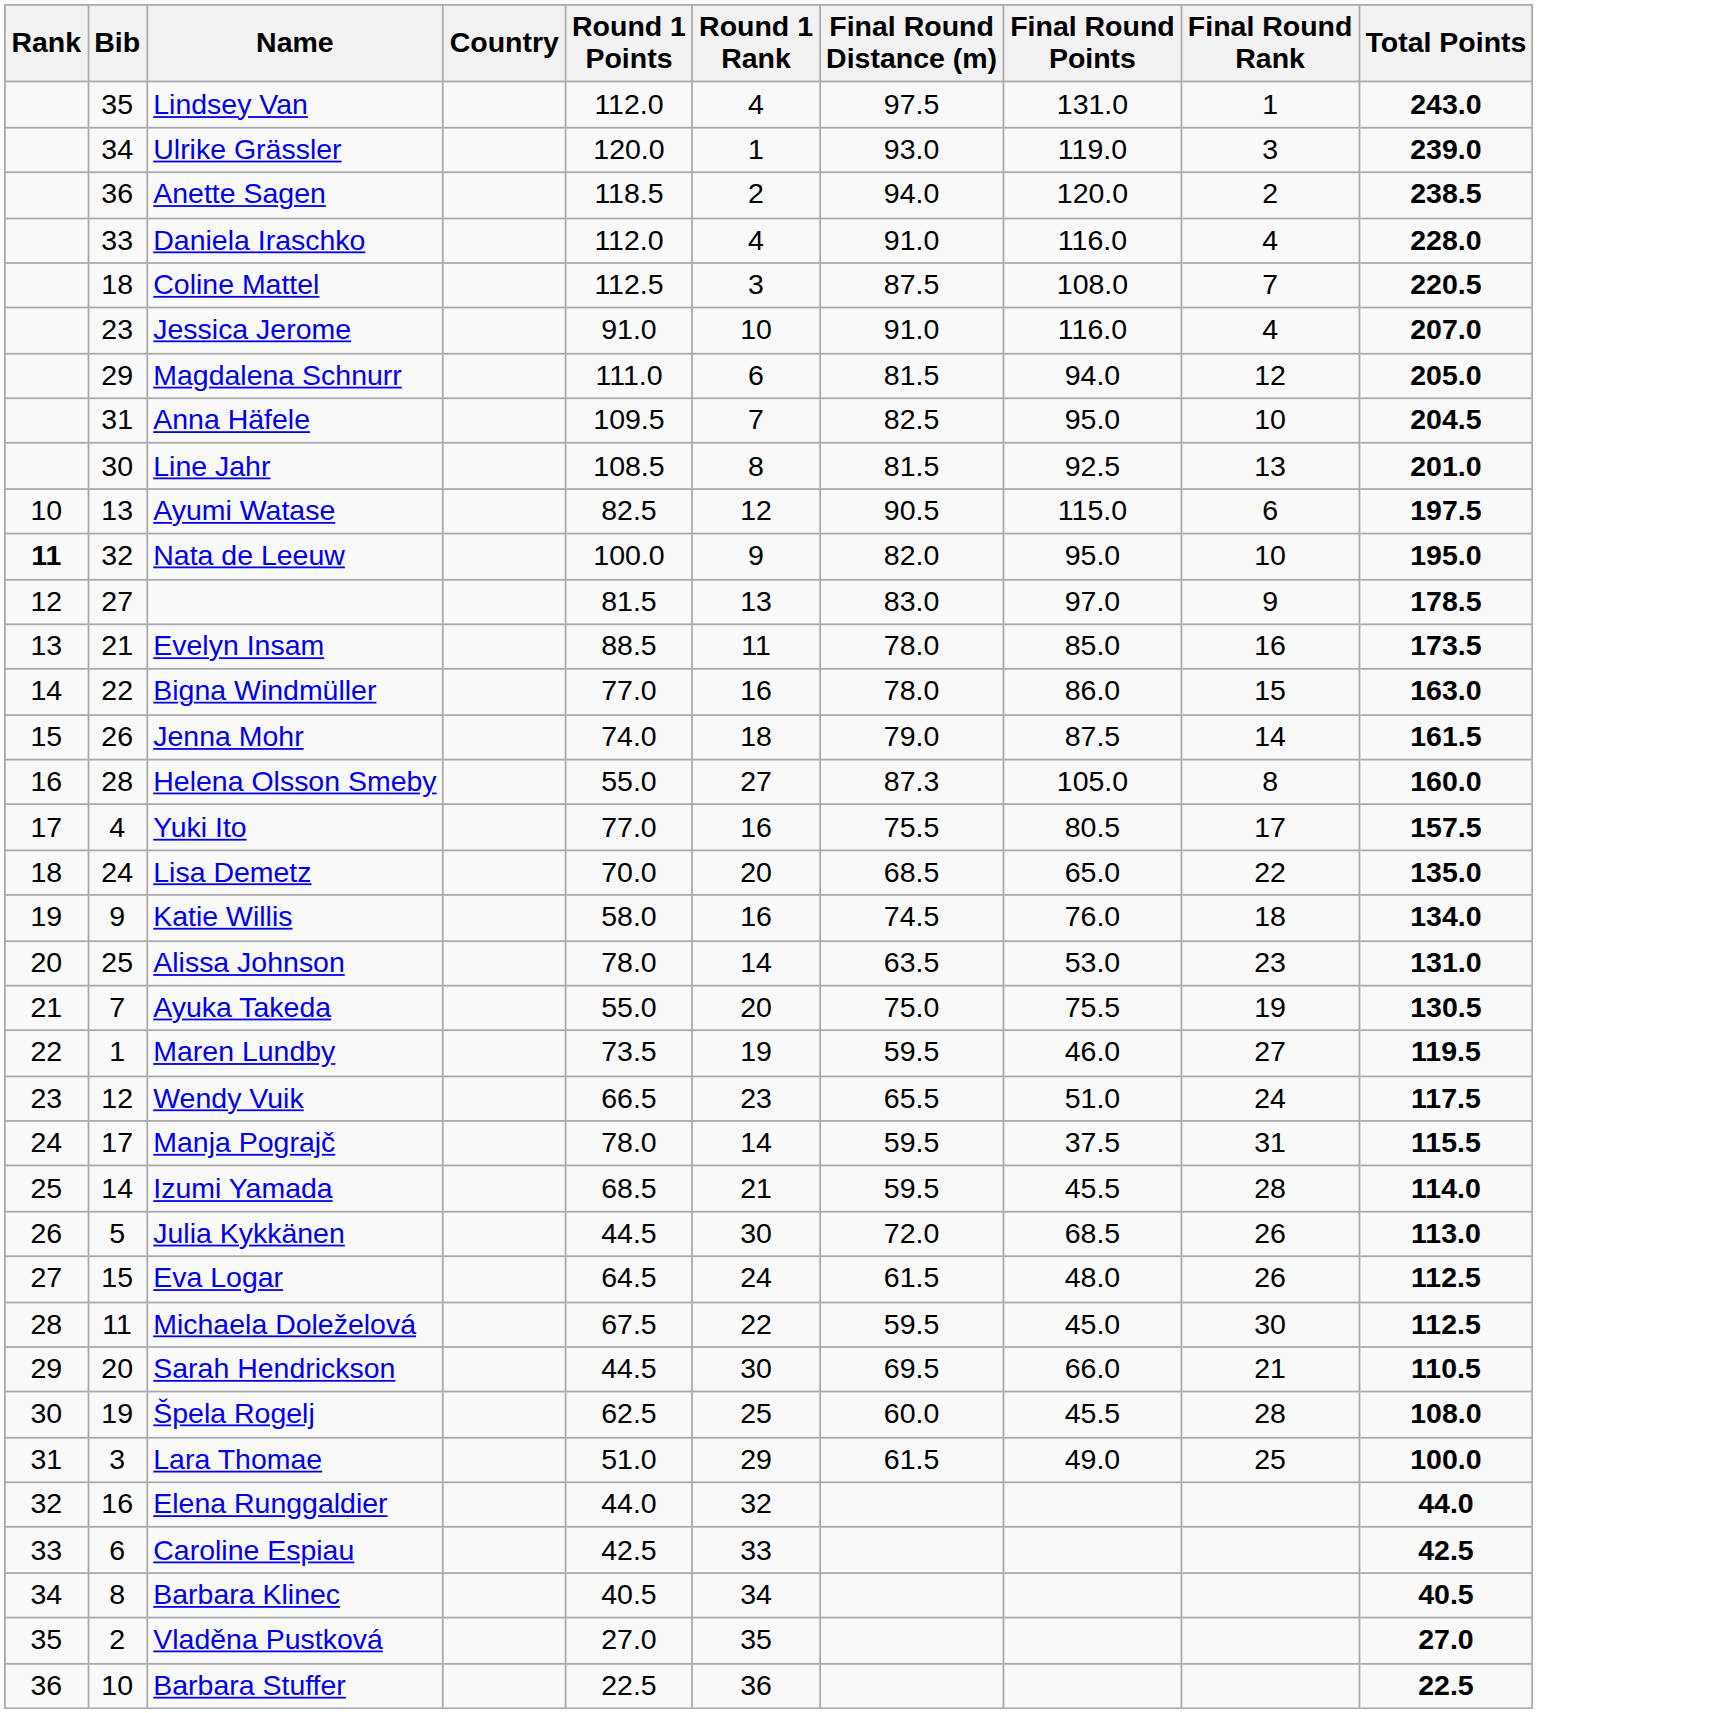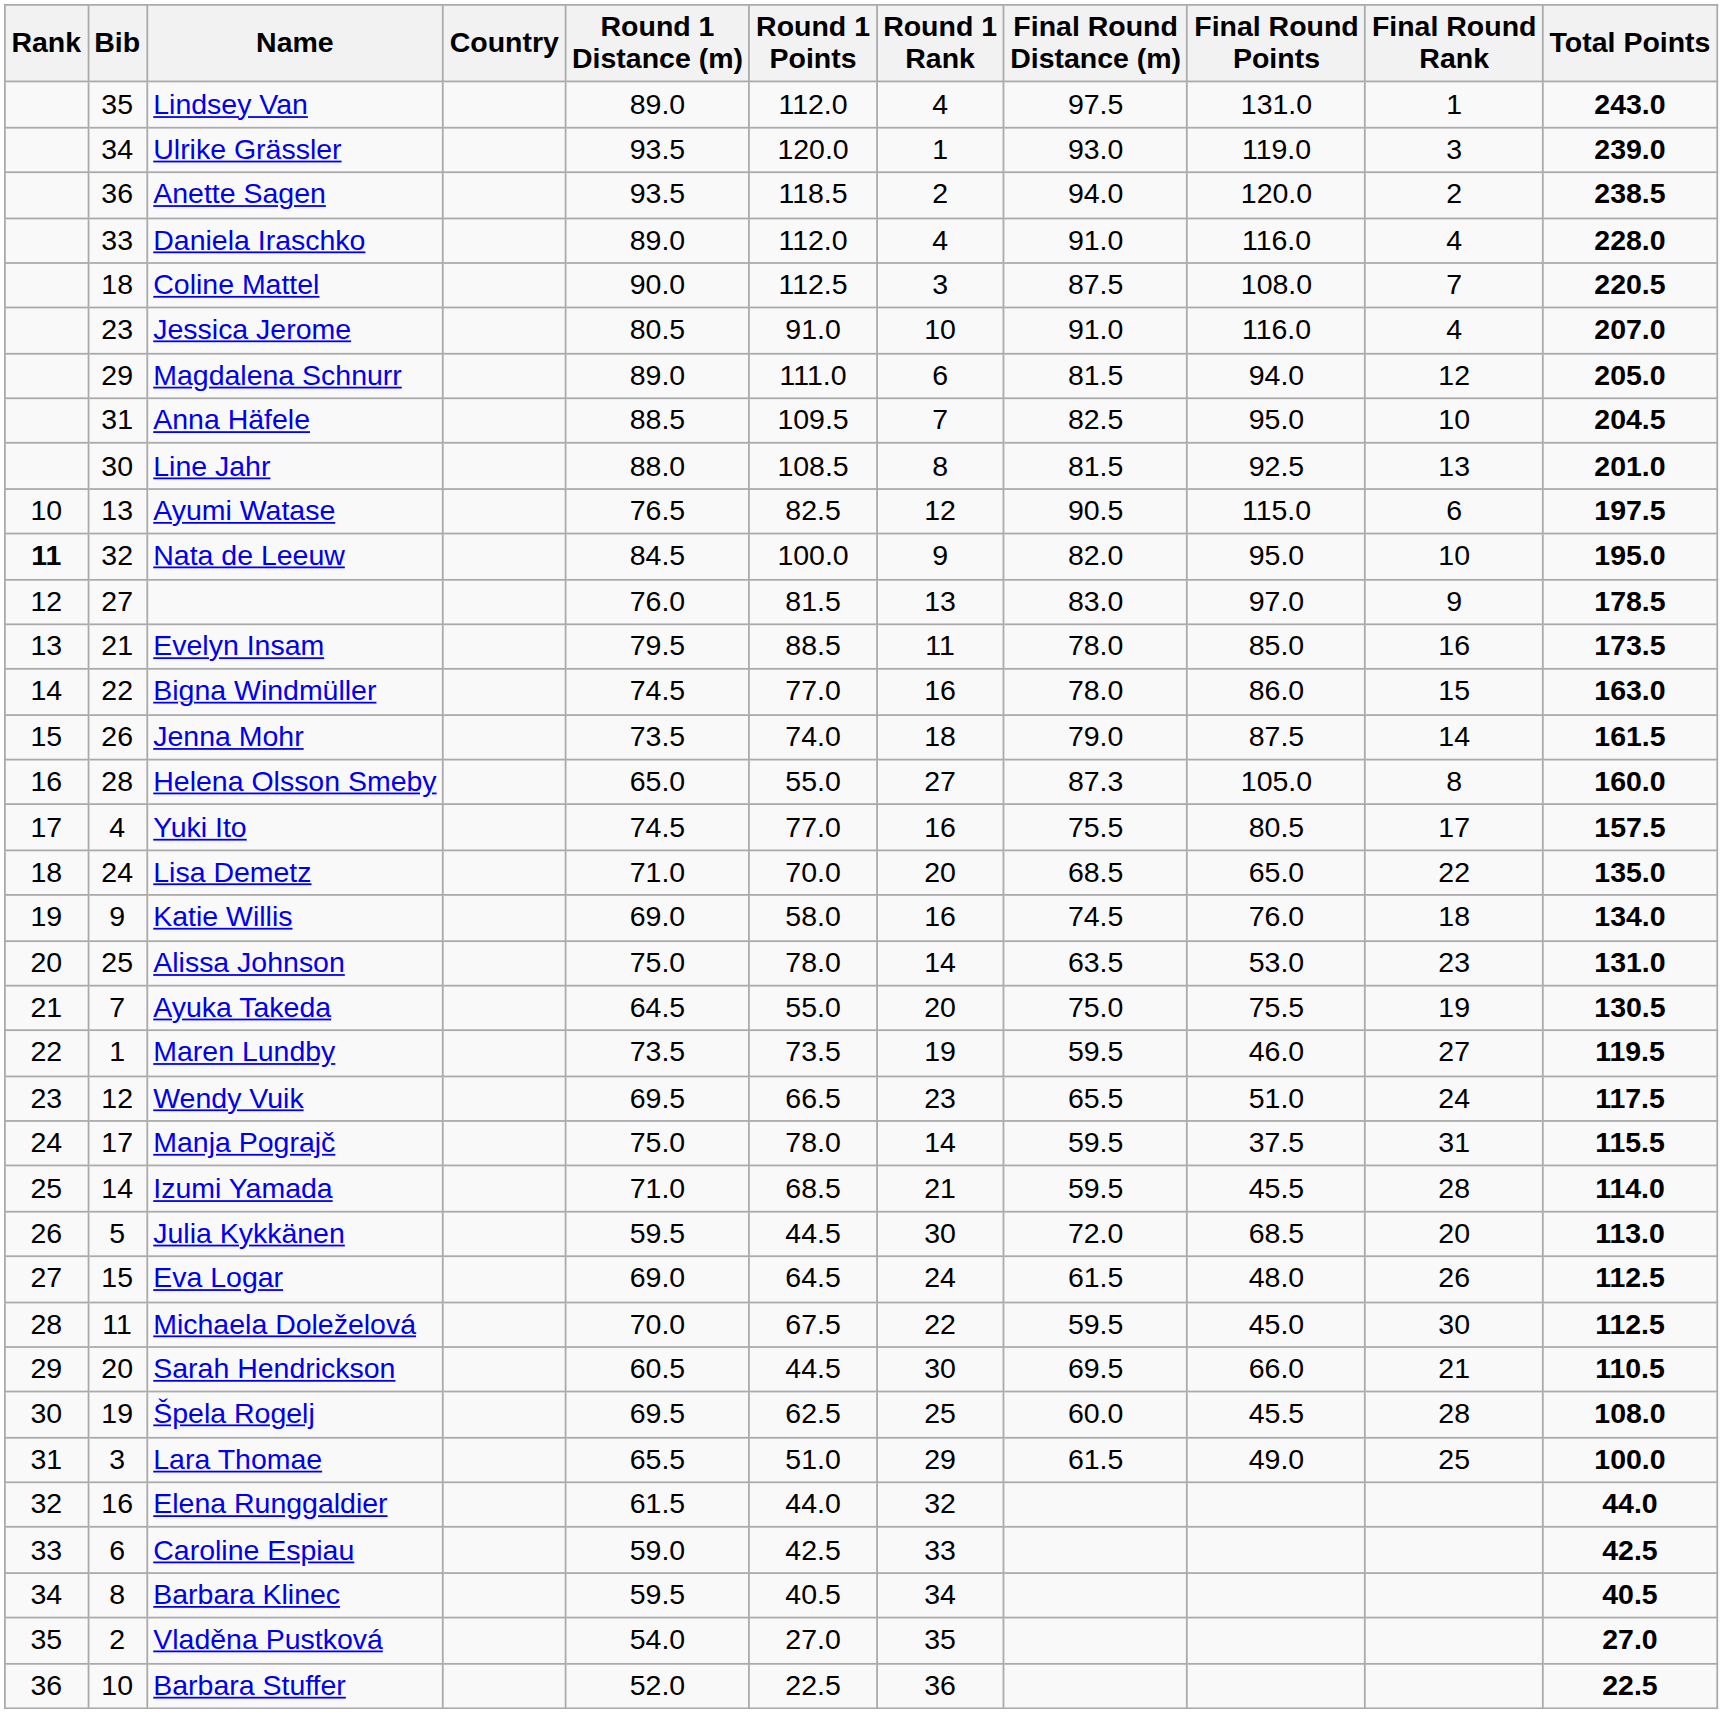 <table class="wikitable sortable" style="text-align:center">
 <tr>
 <th>Rank</th>
 <th>Bib</th>
 <th>Name</th>
 <th>Country</th>
+<th>Round 1<br>Distance (m)</th>
 <th>Round 1<br>Points</th>
 <th>Round 1<br>Rank</th>
 <th>Final Round <br>Distance (m)</th>
 <th>Final Round <br>Points</th>
 <th>Final Round<br> Rank</th>
 <th>Total Points</th>
 </tr>
 <tr>
 <td></td>
 <td>35</td>
 <td align=left><a href='#'>Lindsey Van</a></td>
 <td align=left></td>
+<td>89.0</td>
 <td>112.0</td>
 <td>4</td>
 <td>97.5</td>
 <td>131.0</td>
 <td>1</td>
 <td><strong>243.0</strong></td>
 </tr>
 <tr>
 <td></td>
 <td>34</td>
 <td align=left><a href='#'>Ulrike Grässler</a></td>
 <td align=left></td>
+<td>93.5</td>
 <td>120.0</td>
 <td>1</td>
 <td>93.0</td>
 <td>119.0</td>
 <td>3</td>
 <td><strong>239.0</strong></td>
 </tr>
 <tr>
 <td></td>
 <td>36</td>
 <td align=left><a href='#'>Anette Sagen</a></td>
 <td align=left></td>
+<td>93.5</td>
 <td>118.5</td>
 <td>2</td>
 <td>94.0</td>
 <td>120.0</td>
 <td>2</td>
 <td><strong>238.5</strong></td>
 </tr>
 <tr>
 <td></td>
 <td>33</td>
 <td align=left><a href='#'>Daniela Iraschko</a></td>
 <td align=left></td>
+<td>89.0</td>
 <td>112.0</td>
 <td>4</td>
 <td>91.0</td>
 <td>116.0</td>
 <td>4</td>
 <td><strong>228.0</strong></td>
 </tr>
 <tr>
 <td></td>
 <td>18</td>
 <td align=left><a href='#'>Coline Mattel</a></td>
 <td align=left></td>
+<td>90.0</td>
 <td>112.5</td>
 <td>3</td>
 <td>87.5</td>
 <td>108.0</td>
 <td>7</td>
 <td><strong>220.5</strong></td>
 </tr>
 <tr>
 <td></td>
 <td>23</td>
 <td align=left><a href='#'>Jessica Jerome</a></td>
 <td align=left></td>
+<td>80.5</td>
 <td>91.0</td>
 <td>10</td>
 <td>91.0</td>
 <td>116.0</td>
 <td>4</td>
 <td><strong>207.0</strong></td>
 </tr>
 <tr>
 <td></td>
 <td>29</td>
 <td align=left><a href='#'>Magdalena Schnurr</a></td>
 <td align=left></td>
+<td>89.0</td>
 <td>111.0</td>
 <td>6</td>
 <td>81.5</td>
 <td>94.0</td>
 <td>12</td>
 <td><strong>205.0</strong></td>
 </tr>
 <tr>
 <td></td>
 <td>31</td>
 <td align=left><a href='#'>Anna Häfele</a></td>
 <td align=left></td>
+<td>88.5</td>
 <td>109.5</td>
 <td>7</td>
 <td>82.5</td>
 <td>95.0</td>
 <td>10</td>
 <td><strong>204.5</strong></td>
 </tr>
 <tr>
 <td></td>
 <td>30</td>
 <td align=left><a href='#'>Line Jahr</a></td>
 <td align=left></td>
+<td>88.0</td>
 <td>108.5</td>
 <td>8</td>
 <td>81.5</td>
 <td>92.5</td>
 <td>13</td>
 <td><strong>201.0</strong></td>
 </tr>
 <tr>
 <td>10</td>
 <td>13</td>
 <td align=left><a href='#'>Ayumi Watase</a></td>
 <td align=left></td>
+<td>76.5</td>
 <td>82.5</td>
 <td>12</td>
 <td>90.5</td>
 <td>115.0</td>
 <td>6</td>
 <td><strong>197.5</strong></td>
 </tr>
 <tr>
 <td><strong>11</strong></td>
 <td>32</td>
 <td align=left><a href='#'>Nata de Leeuw</a></td>
 <td align=left></td>
+<td>84.5</td>
 <td>100.0</td>
 <td>9</td>
 <td>82.0</td>
 <td>95.0</td>
 <td>10</td>
 <td><strong>195.0</strong></td>
 </tr>
 <tr>
 <td>12</td>
 <td>27</td>
 <td align=left></td>
 <td align=left></td>
+<td>76.0</td>
 <td>81.5</td>
 <td>13</td>
 <td>83.0</td>
 <td>97.0</td>
 <td>9</td>
 <td><strong>178.5</strong></td>
 </tr>
 <tr>
 <td>13</td>
 <td>21</td>
 <td align=left><a href='#'>Evelyn Insam</a></td>
 <td align=left></td>
+<td>79.5</td>
 <td>88.5</td>
 <td>11</td>
 <td>78.0</td>
 <td>85.0</td>
 <td>16</td>
 <td><strong>173.5</strong></td>
 </tr>
 <tr>
 <td>14</td>
 <td>22</td>
 <td align=left><a href='#'>Bigna Windmüller</a></td>
 <td align=left></td>
+<td>74.5</td>
 <td>77.0</td>
 <td>16</td>
 <td>78.0</td>
 <td>86.0</td>
 <td>15</td>
 <td><strong>163.0</strong></td>
 </tr>
 <tr>
 <td>15</td>
 <td>26</td>
 <td align=left><a href='#'>Jenna Mohr</a></td>
 <td align=left></td>
+<td>73.5</td>
 <td>74.0</td>
 <td>18</td>
 <td>79.0</td>
 <td>87.5</td>
 <td>14</td>
 <td><strong>161.5</strong></td>
 </tr>
 <tr>
 <td>16</td>
 <td>28</td>
 <td align=left><a href='#'>Helena Olsson Smeby</a></td>
 <td align=left></td>
+<td>65.0</td>
 <td>55.0</td>
 <td>27</td>
 <td>87.3</td>
 <td>105.0</td>
 <td>8</td>
 <td><strong>160.0</strong></td>
 </tr>
 <tr>
 <td>17</td>
 <td>4</td>
 <td align=left><a href='#'>Yuki Ito</a></td>
 <td align=left></td>
+<td>74.5</td>
 <td>77.0</td>
 <td>16</td>
 <td>75.5</td>
 <td>80.5</td>
 <td>17</td>
 <td><strong>157.5</strong></td>
 </tr>
 <tr>
 <td>18</td>
 <td>24</td>
 <td align=left><a href='#'>Lisa Demetz</a></td>
 <td align=left></td>
+<td>71.0</td>
 <td>70.0</td>
 <td>20</td>
 <td>68.5</td>
 <td>65.0</td>
 <td>22</td>
 <td><strong>135.0</strong></td>
 </tr>
 <tr>
 <td>19</td>
 <td>9</td>
 <td align=left><a href='#'>Katie Willis</a></td>
 <td align=left></td>
+<td>69.0</td>
 <td>58.0</td>
 <td>16</td>
 <td>74.5</td>
 <td>76.0</td>
 <td>18</td>
 <td><strong>134.0</strong></td>
 </tr>
 <tr>
 <td>20</td>
 <td>25</td>
 <td align=left><a href='#'>Alissa Johnson</a></td>
 <td align=left></td>
+<td>75.0</td>
 <td>78.0</td>
 <td>14</td>
 <td>63.5</td>
 <td>53.0</td>
 <td>23</td>
 <td><strong>131.0</strong></td>
 </tr>
 <tr>
 <td>21</td>
 <td>7</td>
 <td align=left><a href='#'>Ayuka Takeda</a></td>
 <td align=left></td>
+<td>64.5</td>
 <td>55.0</td>
 <td>20</td>
 <td>75.0</td>
 <td>75.5</td>
 <td>19</td>
 <td><strong>130.5</strong></td>
 </tr>
 <tr>
 <td>22</td>
 <td>1</td>
 <td align=left><a href='#'>Maren Lundby</a></td>
 <td align=left></td>
 <td>73.5</td>
+<td>73.5</td>
 <td>19</td>
 <td>59.5</td>
 <td>46.0</td>
 <td>27</td>
 <td><strong>119.5</strong></td>
 </tr>
 <tr>
 <td>23</td>
 <td>12</td>
 <td align=left><a href='#'>Wendy Vuik</a></td>
 <td align=left></td>
+<td>69.5</td>
 <td>66.5</td>
 <td>23</td>
 <td>65.5</td>
 <td>51.0</td>
 <td>24</td>
 <td><strong>117.5</strong></td>
 </tr>
 <tr>
 <td>24</td>
 <td>17</td>
 <td align=left><a href='#'>Manja Pograjč</a></td>
 <td align=left></td>
+<td>75.0</td>
 <td>78.0</td>
 <td>14</td>
 <td>59.5</td>
 <td>37.5</td>
 <td>31</td>
 <td><strong>115.5</strong></td>
 </tr>
 <tr>
 <td>25</td>
 <td>14</td>
 <td align=left><a href='#'>Izumi Yamada</a></td>
 <td align=left></td>
+<td>71.0</td>
 <td>68.5</td>
 <td>21</td>
 <td>59.5</td>
 <td>45.5</td>
 <td>28</td>
 <td><strong>114.0</strong></td>
 </tr>
 <tr>
 <td>26</td>
 <td>5</td>
 <td align=left><a href='#'>Julia Kykkänen</a></td>
 <td align=left></td>
+<td>59.5</td>
 <td>44.5</td>
 <td>30</td>
 <td>72.0</td>
 <td>68.5</td>
-<td>26</td>
+<td>20</td>
 <td><strong>113.0</strong></td>
 </tr>
 <tr>
 <td>27</td>
 <td>15</td>
 <td align=left><a href='#'>Eva Logar</a></td>
 <td align=left></td>
+<td>69.0</td>
 <td>64.5</td>
 <td>24</td>
 <td>61.5</td>
 <td>48.0</td>
 <td>26</td>
 <td><strong>112.5</strong></td>
 </tr>
 <tr>
 <td>28</td>
 <td>11</td>
 <td align=left><a href='#'>Michaela Doleželová</a></td>
 <td align=left></td>
+<td>70.0</td>
 <td>67.5</td>
 <td>22</td>
 <td>59.5</td>
 <td>45.0</td>
 <td>30</td>
 <td><strong>112.5</strong></td>
 </tr>
 <tr>
 <td>29</td>
 <td>20</td>
 <td align=left><a href='#'>Sarah Hendrickson</a></td>
 <td align=left></td>
+<td>60.5</td>
 <td>44.5</td>
 <td>30</td>
 <td>69.5</td>
 <td>66.0</td>
 <td>21</td>
 <td><strong>110.5</strong></td>
 </tr>
 <tr>
 <td>30</td>
 <td>19</td>
 <td align=left><a href='#'>Špela Rogelj</a></td>
 <td align=left></td>
+<td>69.5</td>
 <td>62.5</td>
 <td>25</td>
 <td>60.0</td>
 <td>45.5</td>
 <td>28</td>
 <td><strong>108.0</strong></td>
 </tr>
 <tr>
 <td>31</td>
 <td>3</td>
 <td align=left><a href='#'>Lara Thomae</a></td>
 <td align=left></td>
+<td>65.5</td>
 <td>51.0</td>
 <td>29</td>
 <td>61.5</td>
 <td>49.0</td>
 <td>25</td>
 <td><strong>100.0</strong></td>
 </tr>
 <tr>
 <td>32</td>
 <td>16</td>
 <td align=left><a href='#'>Elena Runggaldier</a></td>
 <td align=left></td>
+<td>61.5</td>
 <td>44.0</td>
 <td>32</td>
 <td></td>
 <td></td>
 <td></td>
 <td><strong>44.0</strong></td>
 </tr>
 <tr>
 <td>33</td>
 <td>6</td>
 <td align=left><a href='#'>Caroline Espiau</a></td>
 <td align=left></td>
+<td>59.0</td>
 <td>42.5</td>
 <td>33</td>
 <td></td>
 <td></td>
 <td></td>
 <td><strong>42.5</strong></td>
 </tr>
 <tr>
 <td>34</td>
 <td>8</td>
 <td align=left><a href='#'>Barbara Klinec</a></td>
 <td align=left></td>
+<td>59.5</td>
 <td>40.5</td>
 <td>34</td>
 <td></td>
 <td></td>
 <td></td>
 <td><strong>40.5</strong></td>
 </tr>
 <tr>
 <td>35</td>
 <td>2</td>
 <td align=left><a href='#'>Vladěna Pustková</a></td>
 <td align=left></td>
+<td>54.0</td>
 <td>27.0</td>
 <td>35</td>
 <td></td>
 <td></td>
 <td></td>
 <td><strong>27.0</strong></td>
 </tr>
 <tr>
 <td>36</td>
 <td>10</td>
 <td align=left><a href='#'>Barbara Stuffer</a></td>
 <td align=left></td>
+<td>52.0</td>
 <td>22.5</td>
 <td>36</td>
 <td></td>
 <td></td>
 <td></td>
 <td><strong>22.5</strong></td>
 </tr>
 </table>
